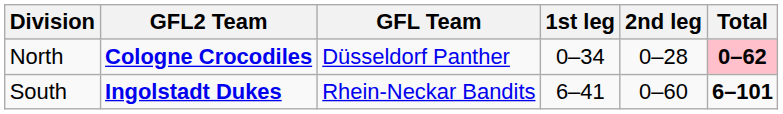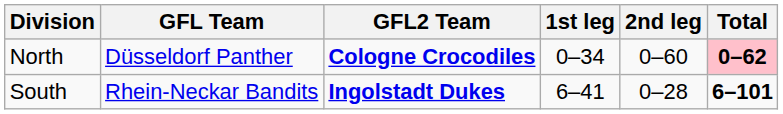 <table class="wikitable">
 <tr>
 <th>Division</th>
+<th>GFL Team</th>
 <th>GFL2 Team</th>
-<th>GFL Team</th>
 <th>1st leg</th>
 <th>2nd leg</th>
 <th>Total</th>
 </tr>
 <tr>
 <td>North</td>
+<td><a href='#'>Düsseldorf Panther</a></td>
 <td><strong><a href='#'>Cologne Crocodiles</a></strong></td>
-<td><a href='#'>Düsseldorf Panther</a></td>
 <td style="text-align:center">0–34</td>
-<td style="text-align:center">0–28</td>
+<td style="text-align:center">0–60</td>
 <td style="background: pink; text-align:center"><strong>0–62</strong></td>
 </tr>
 <tr>
 <td>South</td>
+<td><a href='#'>Rhein-Neckar Bandits</a></td>
 <td><strong><a href='#'>Ingolstadt Dukes</a></strong></td>
-<td><a href='#'>Rhein-Neckar Bandits</a></td>
 <td style="text-align:center">6–41</td>
-<td style="text-align:center">0–60</td>
+<td style="text-align:center">0–28</td>
 <td style="text-align:center"><strong>6–101</strong></td>
 </tr>
 </table>
